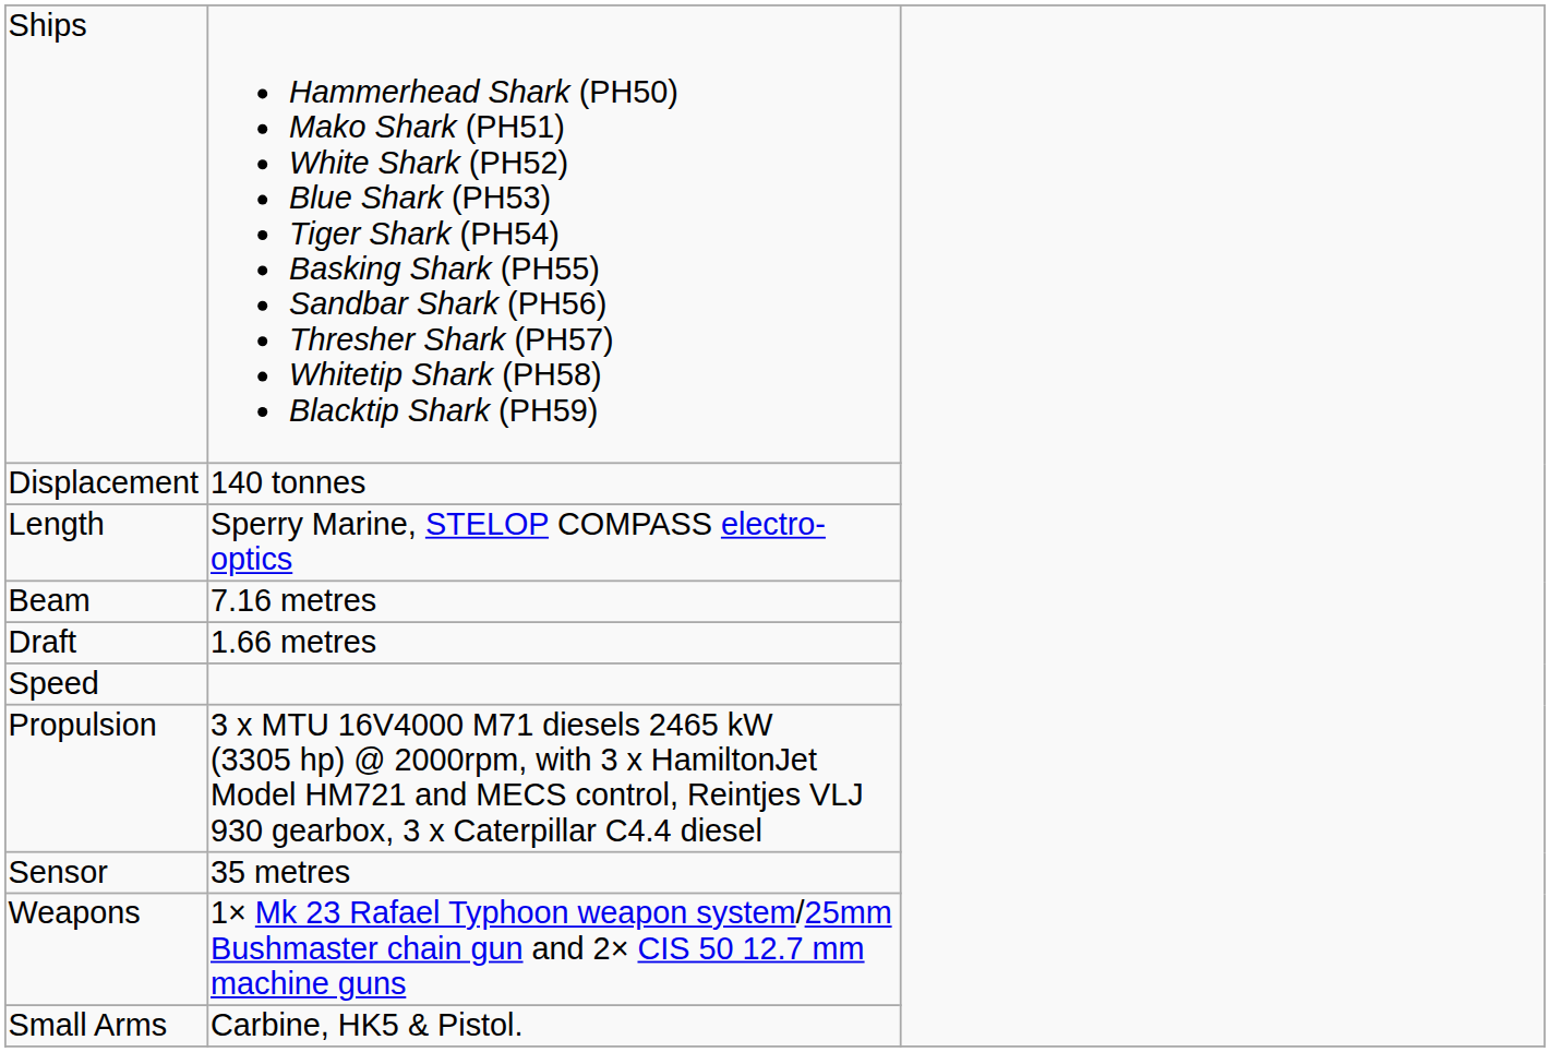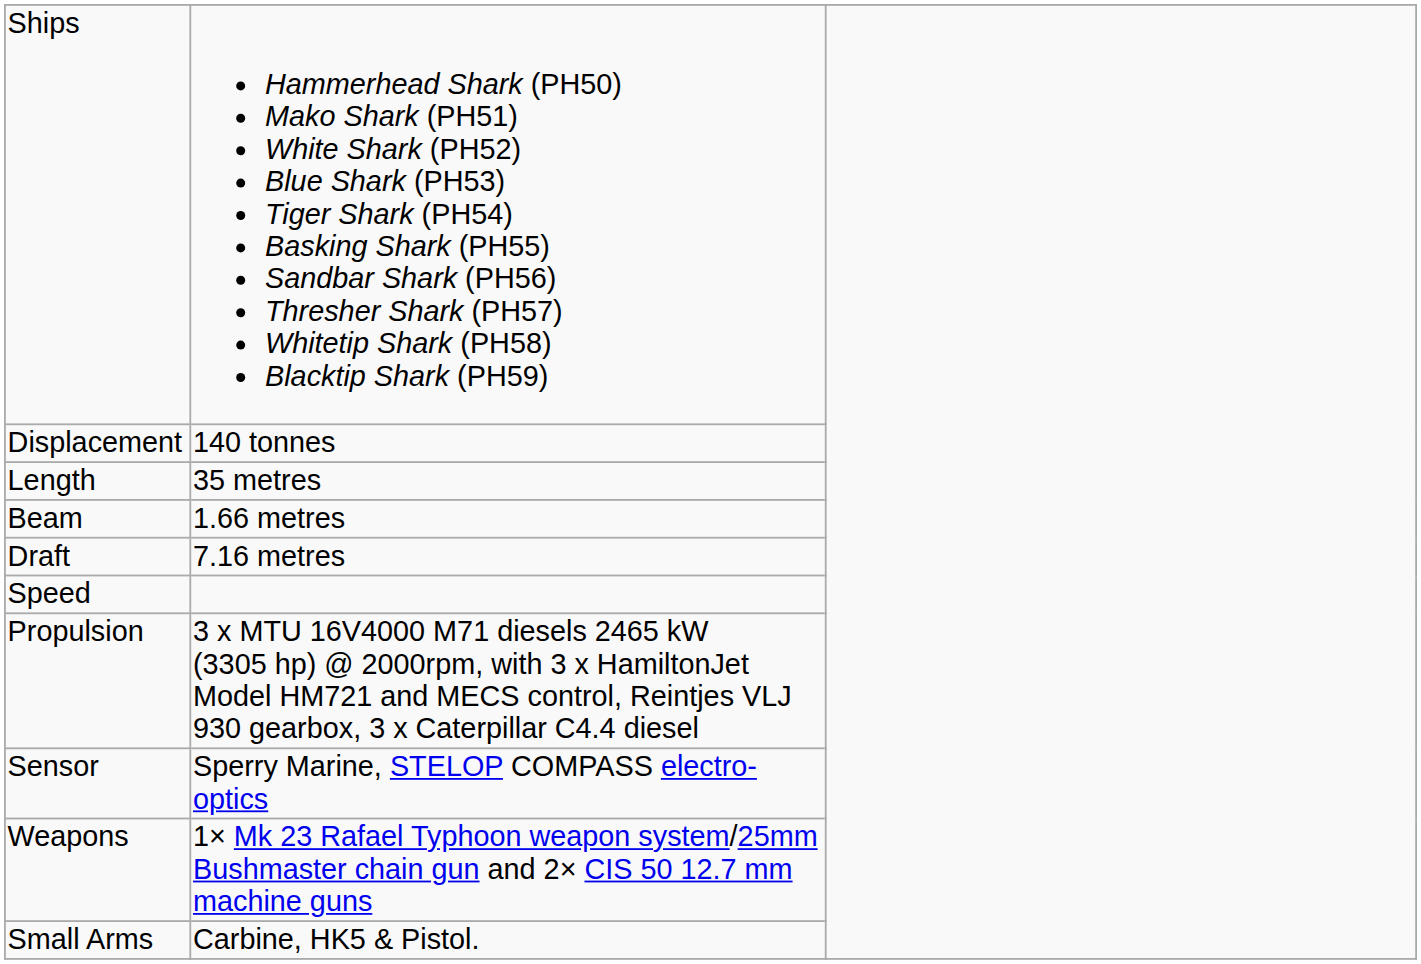 <table align="left" border="1" style="background: #F9F9F9; border: 1px solid #AAA; border-collapse: collapse">
 <tr>
 <td valign="top" width="100">Ships</td>
 <td valign="top" width="350"><br><ul><li><em>Hammerhead Shark</em> (PH50)</li><li><em>Mako Shark</em> (PH51)</li><li><em>White Shark</em> (PH52)</li><li><em>Blue Shark</em> (PH53)</li><li><em>Tiger Shark</em> (PH54)</li><li><em>Basking Shark</em> (PH55)</li><li><em>Sandbar Shark</em> (PH56)</li><li><em>Thresher Shark</em> (PH57)</li><li><em>Whitetip Shark</em> (PH58)</li><li><em>Blacktip Shark</em> (PH59)</li></ul></td>
 <td rowspan="10" width="325"> </td>
 </tr>
 <tr>
 <td valign="top" width="100">Displacement</td>
 <td valign="top" width="350">140 tonnes</td>
 </tr>
 <tr>
 <td valign="top" width="100">Length</td>
-<td valign="top" width="350">Sperry Marine, <a href='#'>STELOP</a> COMPASS <a href='#'>electro-optics</a></td>
+<td valign="top" width="350">35 metres</td>
 </tr>
 <tr>
 <td valign="top" width="100">Beam</td>
-<td valign="top" width="350">7.16 metres</td>
+<td valign="top" width="350">1.66 metres</td>
 </tr>
 <tr>
 <td valign="top" width="100">Draft</td>
-<td valign="top" width="350">1.66 metres</td>
+<td valign="top" width="350">7.16 metres</td>
 </tr>
 <tr>
 <td valign="top" width="100">Speed</td>
 <td valign="top" width="350"></td>
 </tr>
 <tr>
 <td valign="top" width="100">Propulsion</td>
 <td valign="top" width="350">3 x MTU 16V4000 M71 diesels 2465 kW (3305 hp) @ 2000rpm, with 3 x HamiltonJet Model HM721 and MECS control, Reintjes VLJ 930 gearbox, 3 x Caterpillar C4.4 diesel</td>
 </tr>
 <tr>
 <td valign="top" width="100">Sensor</td>
-<td valign="top" width="350">35 metres</td>
+<td valign="top" width="350">Sperry Marine, <a href='#'>STELOP</a> COMPASS <a href='#'>electro-optics</a></td>
 </tr>
 <tr>
 <td valign="top" width="100">Weapons</td>
 <td valign="top" width="350">1× <a href='#'>Mk 23 Rafael Typhoon weapon system</a>/<a href='#'>25mm Bushmaster chain gun</a> and 2× <a href='#'>CIS 50 12.7 mm machine guns</a></td>
 </tr>
 <tr>
 <td valign="top" width="100">Small Arms</td>
 <td valign="top" width="350">Carbine, HK5 & Pistol.</td>
 </tr>
 </table>
